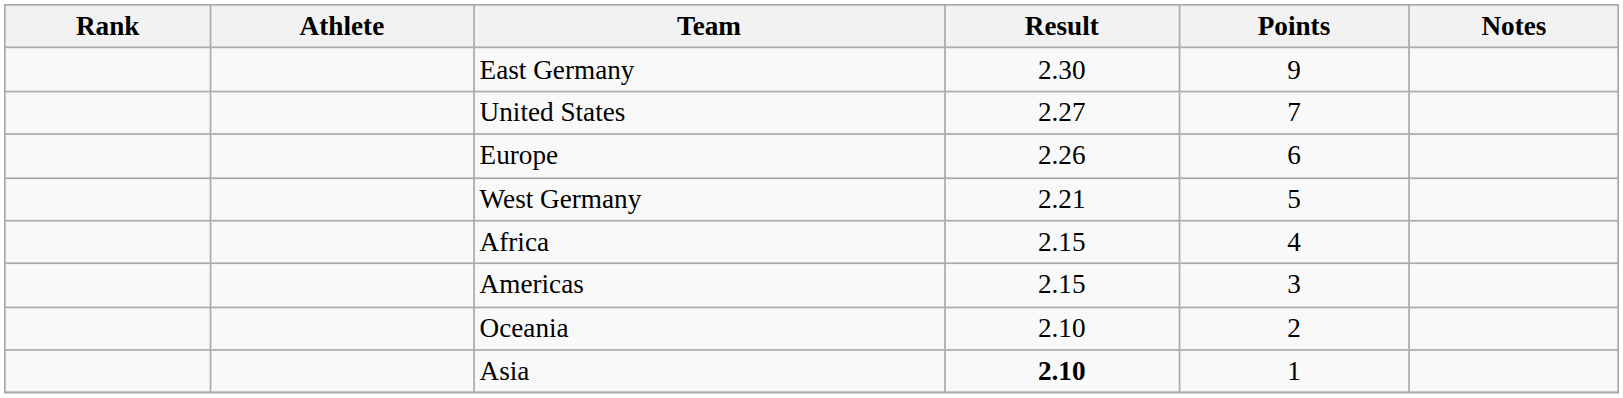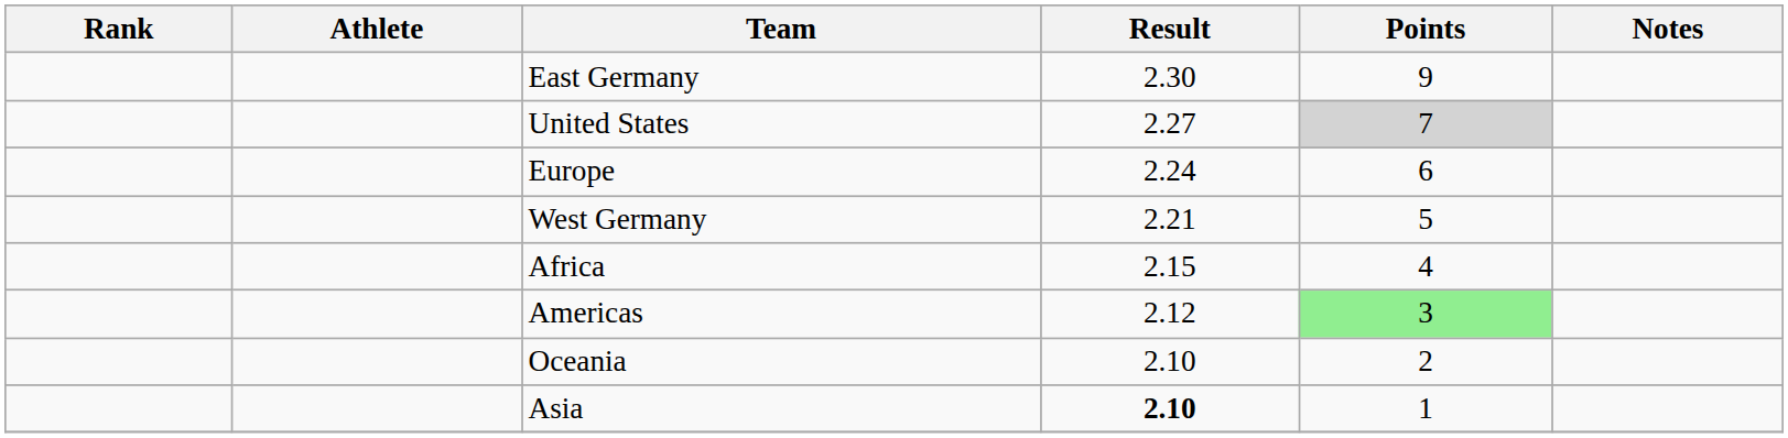 <table class="wikitable sortable" style="text-align:center" width="60%">
 <tr>
 <th>Rank</th>
 <th>Athlete</th>
 <th>Team</th>
 <th>Result</th>
 <th>Points</th>
 <th>Notes</th>
 </tr>
 <tr>
 <td></td>
 <td align="left"></td>
 <td align=left>East Germany</td>
 <td>2.30</td>
 <td>9</td>
 <td></td>
 </tr>
 <tr>
 <td></td>
 <td align="left"></td>
 <td align=left>United States</td>
 <td>2.27</td>
-<td>7</td>
+<td style="background: lightgrey;">7</td>
 <td></td>
 </tr>
 <tr>
 <td></td>
 <td align="left"></td>
 <td align=left>Europe</td>
-<td>2.26</td>
+<td>2.24</td>
 <td>6</td>
 <td></td>
 </tr>
 <tr>
 <td></td>
 <td align="left"></td>
 <td align=left>West Germany</td>
 <td>2.21</td>
 <td>5</td>
 <td></td>
 </tr>
 <tr>
 <td></td>
 <td align="left"></td>
 <td align=left>Africa</td>
 <td>2.15</td>
 <td>4</td>
 <td></td>
 </tr>
 <tr>
 <td></td>
 <td align="left"></td>
 <td align=left>Americas</td>
-<td>2.15</td>
-<td>3</td>
+<td>2.12</td>
+<td style="background: lightgreen;">3</td>
 <td></td>
 </tr>
 <tr>
 <td></td>
 <td align="left"></td>
 <td align=left>Oceania</td>
 <td>2.10</td>
 <td>2</td>
 <td></td>
 </tr>
 <tr>
 <td></td>
 <td align="left"></td>
 <td align=left>Asia</td>
 <td><strong>2.10</strong></td>
 <td>1</td>
 <td></td>
 </tr>
 <tr>
 </tr>
 </table>
